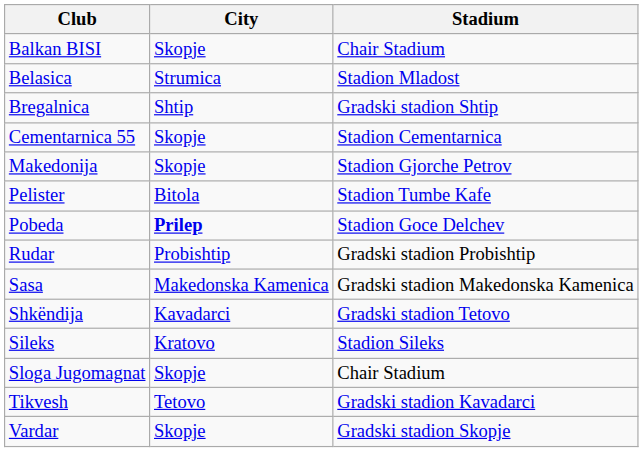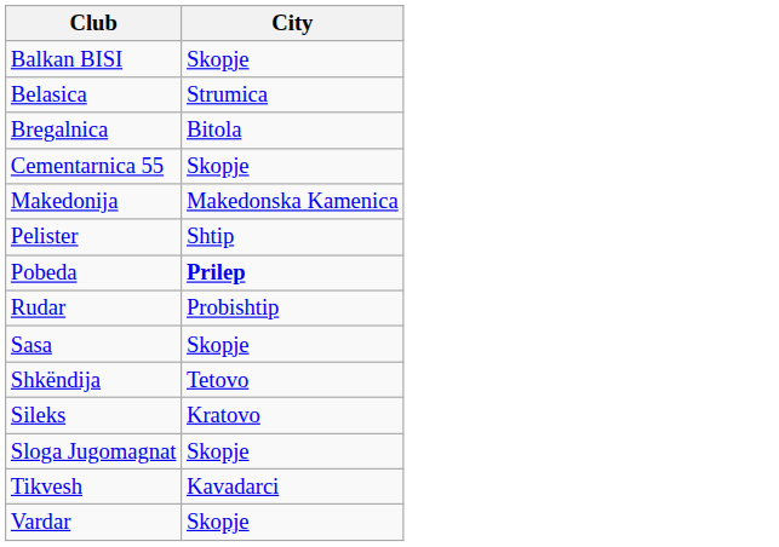 <table class="wikitable">
 <tr>
 <th>Club</th>
 <th>City</th>
-<th>Stadium</th>
 </tr>
 <tr>
 <td><a href='#'>Balkan BISI</a></td>
 <td><a href='#'>Skopje</a></td>
-<td><a href='#'>Chair Stadium</a></td>
 </tr>
 <tr>
 <td><a href='#'>Belasica</a></td>
 <td><a href='#'>Strumica</a></td>
-<td><a href='#'>Stadion Mladost</a></td>
 </tr>
 <tr>
 <td><a href='#'>Bregalnica</a></td>
-<td><a href='#'>Shtip</a></td>
-<td><a href='#'>Gradski stadion Shtip</a></td>
+<td><a href='#'>Bitola</a></td>
 </tr>
 <tr>
 <td><a href='#'>Cementarnica 55</a></td>
 <td><a href='#'>Skopje</a></td>
-<td><a href='#'>Stadion Cementarnica</a></td>
 </tr>
 <tr>
 <td><a href='#'>Makedonija</a></td>
-<td><a href='#'>Skopje</a></td>
-<td><a href='#'>Stadion Gjorche Petrov</a></td>
+<td><a href='#'>Makedonska Kamenica</a></td>
 </tr>
 <tr>
 <td><a href='#'>Pelister</a></td>
-<td><a href='#'>Bitola</a></td>
-<td><a href='#'>Stadion Tumbe Kafe</a></td>
+<td><a href='#'>Shtip</a></td>
 </tr>
 <tr>
 <td><a href='#'>Pobeda</a></td>
 <td><strong><a href='#'>Prilep</a></strong></td>
-<td><a href='#'>Stadion Goce Delchev</a></td>
 </tr>
 <tr>
 <td><a href='#'>Rudar</a></td>
 <td><a href='#'>Probishtip</a></td>
-<td>Gradski stadion Probishtip</td>
 </tr>
 <tr>
 <td><a href='#'>Sasa</a></td>
-<td><a href='#'>Makedonska Kamenica</a></td>
-<td>Gradski stadion Makedonska Kamenica</td>
+<td><a href='#'>Skopje</a></td>
 </tr>
 <tr>
 <td><a href='#'>Shkëndija</a></td>
-<td><a href='#'>Kavadarci</a></td>
-<td><a href='#'>Gradski stadion Tetovo</a></td>
+<td><a href='#'>Tetovo</a></td>
 </tr>
 <tr>
 <td><a href='#'>Sileks</a></td>
 <td><a href='#'>Kratovo</a></td>
-<td><a href='#'>Stadion Sileks</a></td>
 </tr>
 <tr>
 <td><a href='#'>Sloga Jugomagnat</a></td>
 <td><a href='#'>Skopje</a></td>
-<td>Chair Stadium</td>
 </tr>
 <tr>
 <td><a href='#'>Tikvesh</a></td>
-<td><a href='#'>Tetovo</a></td>
-<td><a href='#'>Gradski stadion Kavadarci</a></td>
+<td><a href='#'>Kavadarci</a></td>
 </tr>
 <tr>
 <td><a href='#'>Vardar</a></td>
 <td><a href='#'>Skopje</a></td>
-<td><a href='#'>Gradski stadion Skopje</a></td>
 </tr>
 </table>
